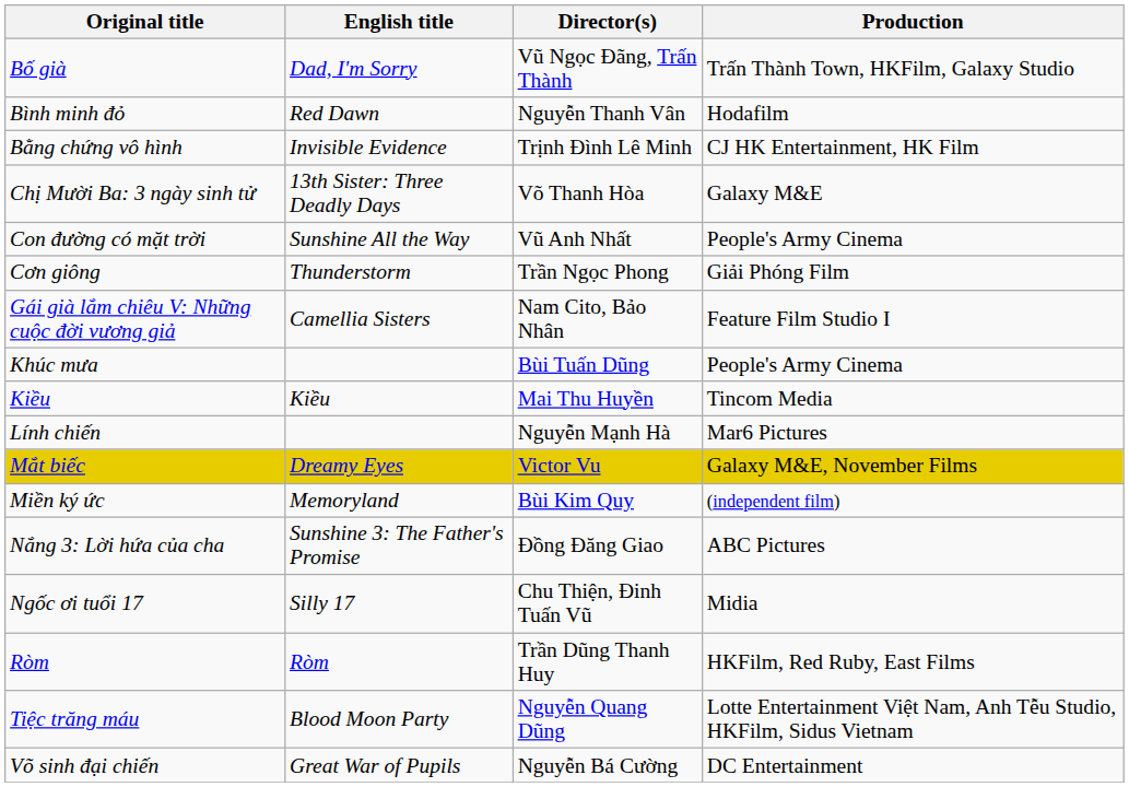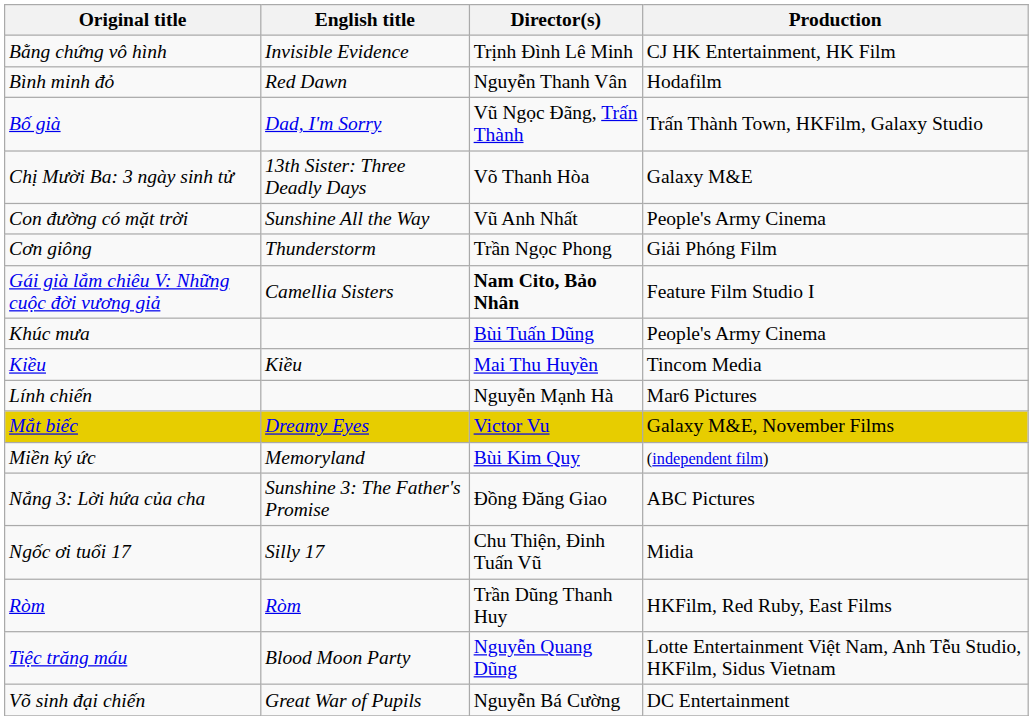 <table class="sortable wikitable" style="width:95%; margin-bottom:2px">
 <tr>
 <th>Original title</th>
 <th>English title</th>
 <th>Director(s)</th>
 <th>Production</th>
 </tr>
 <tr>
-<td><em><a href='#'>Bố già</a></em></td>
-<td><em><a href='#'>Dad, I'm Sorry</a></em></td>
-<td>Vũ Ngọc Đãng, <a href='#'>Trấn Thành</a></td>
-<td>Trấn Thành Town, HKFilm, Galaxy Studio</td>
+<td><em>Bằng chứng vô hình</em></td>
+<td><em>Invisible Evidence</em></td>
+<td>Trịnh Đình Lê Minh</td>
+<td>CJ HK Entertainment, HK Film</td>
 </tr>
 <tr>
 <td><em>Bình minh đỏ</em></td>
 <td><em>Red Dawn</em></td>
 <td>Nguyễn Thanh Vân</td>
 <td>Hodafilm</td>
 </tr>
 <tr>
-<td><em>Bằng chứng vô hình</em></td>
-<td><em>Invisible Evidence</em></td>
-<td>Trịnh Đình Lê Minh</td>
-<td>CJ HK Entertainment, HK Film</td>
+<td><em><a href='#'>Bố già</a></em></td>
+<td><em><a href='#'>Dad, I'm Sorry</a></em></td>
+<td>Vũ Ngọc Đãng, <a href='#'>Trấn Thành</a></td>
+<td>Trấn Thành Town, HKFilm, Galaxy Studio</td>
 </tr>
 <tr>
 <td><em>Chị Mười Ba: 3 ngày sinh tử</em></td>
 <td><em>13th Sister: Three Deadly Days</em></td>
 <td>Võ Thanh Hòa</td>
 <td>Galaxy M&E</td>
 </tr>
 <tr>
 <td><em>Con đường có mặt trời</em></td>
 <td><em>Sunshine All the Way</em></td>
 <td>Vũ Anh Nhất</td>
 <td>People's Army Cinema</td>
 </tr>
 <tr>
 <td><em>Cơn giông</em></td>
 <td><em>Thunderstorm</em></td>
 <td>Trần Ngọc Phong</td>
 <td>Giải Phóng Film</td>
 </tr>
 <tr>
 <td><em><a href='#'>Gái già lắm chiêu V: Những cuộc đời vương giả</a></em></td>
 <td><em>Camellia Sisters</em></td>
-<td>Nam Cito, Bảo Nhân</td>
+<td><strong>Nam Cito, Bảo Nhân</strong></td>
 <td>Feature Film Studio I</td>
 </tr>
 <tr>
 <td><em>Khúc mưa</em></td>
 <td></td>
 <td><a href='#'>Bùi Tuấn Dũng</a></td>
 <td>People's Army Cinema</td>
 </tr>
 <tr>
 <td><em><a href='#'>Kiều</a></em></td>
 <td><em>Kiều</em></td>
 <td><a href='#'>Mai Thu Huyền</a></td>
 <td>Tincom Media</td>
 </tr>
 <tr>
 <td><em>Lính chiến</em></td>
 <td></td>
 <td>Nguyễn Mạnh Hà</td>
 <td>Mar6 Pictures</td>
 </tr>
 <tr style="background:#E7CD00;">
 <td><em><a href='#'>Mắt biếc</a></em></td>
 <td><em><a href='#'>Dreamy Eyes</a></em></td>
 <td><a href='#'>Victor Vu</a></td>
 <td>Galaxy M&E, November Films</td>
 </tr>
 <tr>
 <td><em>Miền ký ức</em></td>
 <td><em>Memoryland</em></td>
 <td><a href='#'>Bùi Kim Quy</a></td>
 <td><small>(<a href='#'>independent film</a>)</small></td>
 </tr>
 <tr>
 <td><em>Nắng 3: Lời hứa của cha</em></td>
 <td><em>Sunshine 3: The Father's Promise</em></td>
 <td>Đồng Đăng Giao</td>
 <td>ABC Pictures</td>
 </tr>
 <tr>
 <td><em>Ngốc ơi tuổi 17</em></td>
 <td><em>Silly 17</em></td>
 <td>Chu Thiện, Đinh Tuấn Vũ</td>
 <td>Midia</td>
 </tr>
 <tr>
 <td><em><a href='#'>Ròm</a></em></td>
 <td><em><a href='#'>Ròm</a></em></td>
 <td>Trần Dũng Thanh Huy</td>
 <td>HKFilm, Red Ruby, East Films</td>
 </tr>
 <tr>
 <td><em><a href='#'>Tiệc trăng máu</a></em></td>
 <td><em>Blood Moon Party</em></td>
 <td><a href='#'>Nguyễn Quang Dũng</a></td>
 <td>Lotte Entertainment Việt Nam, Anh Tễu Studio, HKFilm, Sidus Vietnam</td>
 </tr>
 <tr>
 <td><em>Võ sinh đại chiến</em></td>
 <td><em>Great War of Pupils</em></td>
 <td>Nguyễn Bá Cường</td>
 <td>DC Entertainment</td>
 </tr>
 </table>
